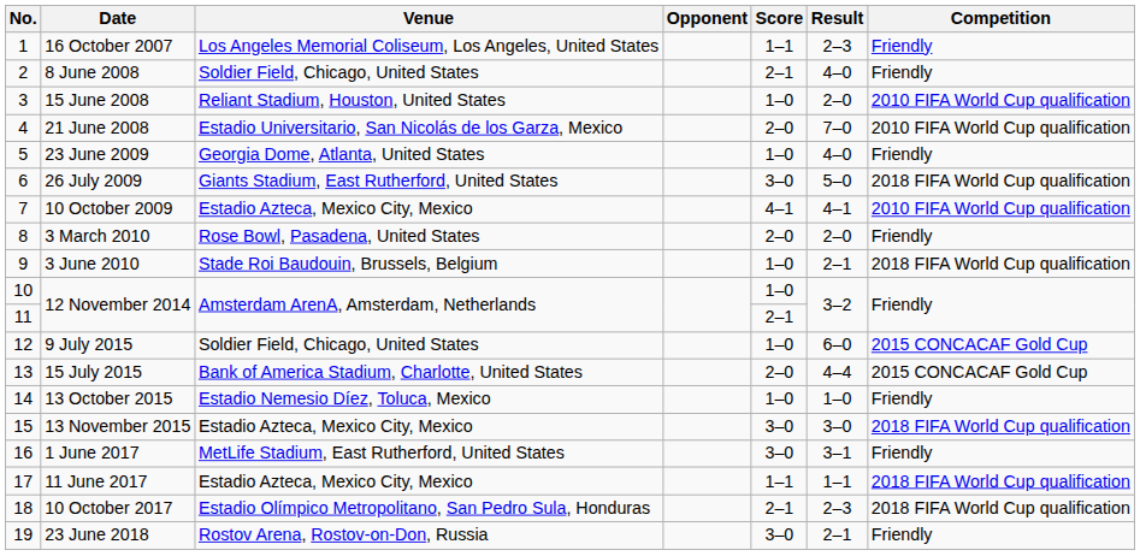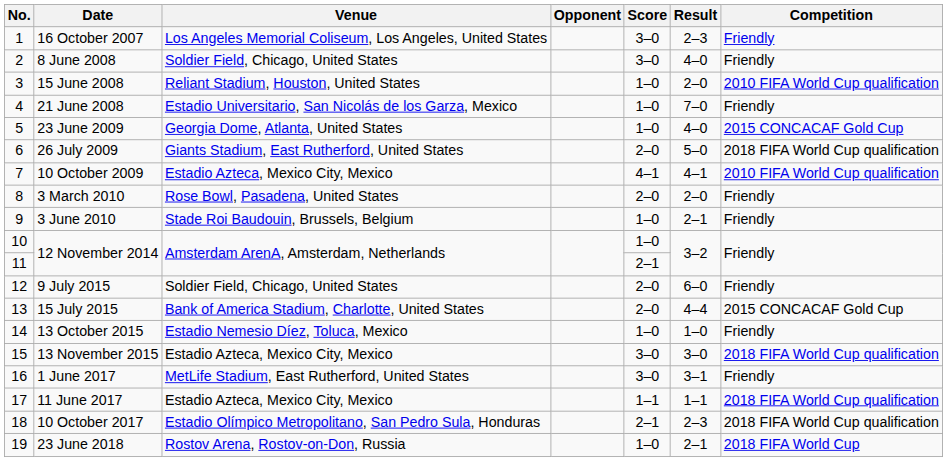 <table class="wikitable sortable">
 <tr>
 <th scope="col">No.</th>
 <th scope="col">Date</th>
 <th scope="col">Venue</th>
 <th scope="col">Opponent</th>
 <th scope="col">Score</th>
 <th scope="col">Result</th>
 <th scope="col">Competition</th>
 </tr>
 <tr>
 <td align="center">1</td>
 <td>16 October 2007</td>
 <td><a href='#'>Los Angeles Memorial Coliseum</a>, Los Angeles, United States</td>
 <td></td>
-<td align="center">1–1</td>
+<td align="center">3–0</td>
 <td align="center">2–3</td>
 <td><a href='#'>Friendly</a></td>
 </tr>
 <tr>
 <td align="center">2</td>
 <td>8 June 2008</td>
 <td><a href='#'>Soldier Field</a>, Chicago, United States</td>
 <td></td>
-<td align="center">2–1</td>
+<td align="center">3–0</td>
 <td align="center">4–0</td>
 <td>Friendly</td>
 </tr>
 <tr>
 <td align="center">3</td>
 <td>15 June 2008</td>
 <td><a href='#'>Reliant Stadium</a>, <a href='#'>Houston</a>, United States</td>
 <td></td>
 <td align="center">1–0</td>
 <td align="center">2–0</td>
 <td><a href='#'>2010 FIFA World Cup qualification</a></td>
 </tr>
 <tr>
 <td align="center">4</td>
 <td>21 June 2008</td>
 <td><a href='#'>Estadio Universitario</a>, <a href='#'>San Nicolás de los Garza</a>, Mexico</td>
 <td></td>
-<td align="center">2–0</td>
+<td align="center">1–0</td>
 <td align="center">7–0</td>
-<td>2010 FIFA World Cup qualification</td>
+<td>Friendly</td>
 </tr>
 <tr>
 <td align="center">5</td>
 <td>23 June 2009</td>
 <td><a href='#'>Georgia Dome</a>, <a href='#'>Atlanta</a>, United States</td>
 <td></td>
 <td align="center">1–0</td>
 <td align="center">4–0</td>
-<td>Friendly</td>
+<td><a href='#'>2015 CONCACAF Gold Cup</a></td>
 </tr>
 <tr>
 <td align="center">6</td>
 <td>26 July 2009</td>
 <td><a href='#'>Giants Stadium</a>, <a href='#'>East Rutherford</a>, United States</td>
 <td></td>
-<td align="center">3–0</td>
+<td align="center">2–0</td>
 <td align="center">5–0</td>
 <td>2018 FIFA World Cup qualification</td>
 </tr>
 <tr>
 <td align="center">7</td>
 <td>10 October 2009</td>
 <td><a href='#'>Estadio Azteca</a>, Mexico City, Mexico</td>
 <td></td>
 <td align="center">4–1</td>
 <td align="center">4–1</td>
 <td><a href='#'>2010 FIFA World Cup qualification</a></td>
 </tr>
 <tr>
 <td align="center">8</td>
 <td>3 March 2010</td>
 <td><a href='#'>Rose Bowl</a>, <a href='#'>Pasadena</a>, United States</td>
 <td></td>
 <td align="center">2–0</td>
 <td align="center">2–0</td>
 <td>Friendly</td>
 </tr>
 <tr>
 <td align="center">9</td>
 <td>3 June 2010</td>
 <td><a href='#'>Stade Roi Baudouin</a>, Brussels, Belgium</td>
 <td></td>
 <td align="center">1–0</td>
 <td align="center">2–1</td>
-<td>2018 FIFA World Cup qualification</td>
+<td>Friendly</td>
 </tr>
 <tr>
 <td align="center">10</td>
 <td rowspan="2">12 November 2014</td>
 <td rowspan="2"><a href='#'>Amsterdam ArenA</a>, Amsterdam, Netherlands</td>
 <td rowspan="2"></td>
 <td align="center">1–0</td>
 <td rowspan="2" style="text-align:center">3–2</td>
 <td rowspan="2">Friendly</td>
 </tr>
 <tr>
 <td align="center">11</td>
 <td align="center">2–1</td>
 </tr>
 <tr>
 <td align="center">12</td>
 <td>9 July 2015</td>
 <td>Soldier Field, Chicago, United States</td>
 <td></td>
-<td align="center">1–0</td>
+<td align="center">2–0</td>
 <td align="center">6–0</td>
-<td><a href='#'>2015 CONCACAF Gold Cup</a></td>
+<td>Friendly</td>
 </tr>
 <tr>
 <td align="center">13</td>
 <td>15 July 2015</td>
 <td><a href='#'>Bank of America Stadium</a>, <a href='#'>Charlotte</a>, United States</td>
 <td></td>
 <td align="center">2–0</td>
 <td align="center">4–4</td>
 <td>2015 CONCACAF Gold Cup</td>
 </tr>
 <tr>
 <td align="center">14</td>
 <td>13 October 2015</td>
 <td><a href='#'>Estadio Nemesio Díez</a>, <a href='#'>Toluca</a>, Mexico</td>
 <td></td>
 <td align="center">1–0</td>
 <td align="center">1–0</td>
 <td>Friendly</td>
 </tr>
 <tr>
 <td align="center">15</td>
 <td>13 November 2015</td>
 <td>Estadio Azteca, Mexico City, Mexico</td>
 <td></td>
 <td align="center">3–0</td>
 <td align="center">3–0</td>
 <td><a href='#'>2018 FIFA World Cup qualification</a></td>
 </tr>
 <tr>
 <td align="center">16</td>
 <td>1 June 2017</td>
 <td><a href='#'>MetLife Stadium</a>, East Rutherford, United States</td>
 <td></td>
 <td align="center">3–0</td>
 <td align="center">3–1</td>
 <td>Friendly</td>
 </tr>
 <tr>
 <td align="center">17</td>
 <td>11 June 2017</td>
 <td>Estadio Azteca, Mexico City, Mexico</td>
 <td></td>
 <td align="center">1–1</td>
 <td align="center">1–1</td>
 <td><a href='#'>2018 FIFA World Cup qualification</a></td>
 </tr>
 <tr>
 <td align="center">18</td>
 <td>10 October 2017</td>
 <td><a href='#'>Estadio Olímpico Metropolitano</a>, <a href='#'>San Pedro Sula</a>, Honduras</td>
 <td></td>
 <td align="center">2–1</td>
 <td align="center">2–3</td>
 <td>2018 FIFA World Cup qualification</td>
 </tr>
 <tr>
 <td align="center">19</td>
 <td>23 June 2018</td>
 <td><a href='#'>Rostov Arena</a>, <a href='#'>Rostov-on-Don</a>, Russia</td>
 <td></td>
-<td align="center">3–0</td>
+<td align="center">1–0</td>
 <td align="center">2–1</td>
-<td>Friendly</td>
+<td><a href='#'>2018 FIFA World Cup</a></td>
 </tr>
 </table>
